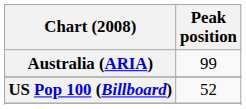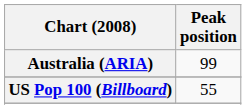 <table class="wikitable sortable plainrowheaders" style="text-align:center">
 <tr>
 <th scope="col">Chart (2008)</th>
 <th scope="col">Peak<br>position</th>
 </tr>
 <tr>
 <th scope="row">Australia (<a href='#'>ARIA</a>)</th>
 <td>99</td>
 </tr>
 <tr>
 </tr>
 <tr>
 </tr>
 <tr>
 <th scope="row">US <a href='#'>Pop 100</a> (<em><a href='#'>Billboard</a></em>)</th>
-<td>52</td>
+<td>55</td>
 </tr>
 <tr>
 </tr>
 <tr>
 </tr>
 <tr>
 </tr>
 </table>
